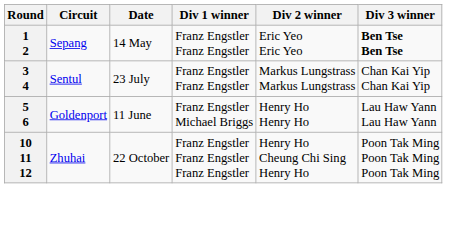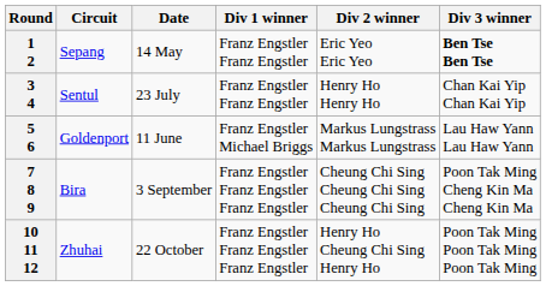 <table class="wikitable" style="font-size: 95%">
 <tr>
 <th>Round</th>
 <th>Circuit</th>
 <th>Date</th>
 <th>Div 1 winner</th>
 <th>Div 2 winner</th>
 <th>Div 3 winner</th>
 </tr>
 <tr>
 <th>1<br>2</th>
 <td> <a href='#'>Sepang</a></td>
 <td>14 May</td>
 <td>Franz Engstler<br>Franz Engstler</td>
 <td>Eric Yeo<br>Eric Yeo</td>
 <td><strong>Ben Tse<br>Ben Tse</strong></td>
 </tr>
 <tr>
 <th>3<br>4</th>
 <td> <a href='#'>Sentul</a></td>
 <td>23 July</td>
 <td>Franz Engstler<br>Franz Engstler</td>
-<td>Markus Lungstrass<br>Markus Lungstrass</td>
+<td>Henry Ho<br>Henry Ho</td>
 <td>Chan Kai Yip<br>Chan Kai Yip</td>
 </tr>
 <tr>
 <th>5<br>6</th>
 <td> <a href='#'>Goldenport</a></td>
 <td>11 June</td>
 <td>Franz Engstler<br>Michael Briggs</td>
-<td>Henry Ho<br>Henry Ho</td>
+<td>Markus Lungstrass<br>Markus Lungstrass</td>
 <td>Lau Haw Yann<br>Lau Haw Yann</td>
+</tr>
+<tr>
+<th>7<br>8<br>9</th>
+<td> <a href='#'>Bira</a></td>
+<td>3 September</td>
+<td>Franz Engstler<br>Franz Engstler<br>Franz Engstler</td>
+<td>Cheung Chi Sing<br>Cheung Chi Sing<br>Cheung Chi Sing</td>
+<td>Poon Tak Ming<br>Cheng Kin Ma<br>Cheng Kin Ma</td>
 </tr>
 <tr>
 <th>10<br>11<br>12</th>
 <td> <a href='#'>Zhuhai</a></td>
 <td>22 October</td>
 <td>Franz Engstler<br>Franz Engstler<br>Franz Engstler</td>
 <td>Henry Ho<br>Cheung Chi Sing<br>Henry Ho</td>
 <td>Poon Tak Ming<br>Poon Tak Ming<br>Poon Tak Ming</td>
 </tr>
 </table>
